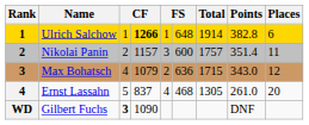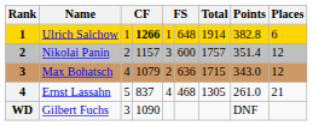 <table class="wikitable">
 <tr>
 <th>Rank</th>
 <th>Name</th>
 <th colspan=2>CF</th>
 <th colspan=2>FS</th>
 <th>Total</th>
 <th>Points</th>
 <th>Places</th>
 </tr>
 <tr bgcolor=gold>
 <td align=center><strong>1</strong></td>
 <td> <a href='#'>Ulrich Salchow</a></td>
 <td>1</td>
 <td><strong>1266</strong></td>
 <td>1</td>
 <td>648</td>
 <td>1914</td>
 <td>382.8</td>
 <td>6</td>
 </tr>
 <tr bgcolor=silver>
 <td align=center><strong>2</strong></td>
 <td> <a href='#'>Nikolai Panin</a></td>
 <td>2</td>
 <td>1157</td>
 <td>3</td>
 <td>600</td>
 <td>1757</td>
 <td>351.4</td>
-<td>11</td>
+<td>12</td>
 </tr>
 <tr bgcolor=cc9966>
 <td align=center><strong>3</strong></td>
 <td> <a href='#'>Max Bohatsch</a></td>
 <td>4</td>
 <td>1079</td>
 <td>2</td>
 <td>636</td>
 <td>1715</td>
 <td>343.0</td>
 <td>12</td>
 </tr>
 <tr>
 <th>4</th>
 <td> <a href='#'>Ernst Lassahn</a></td>
 <td>5</td>
 <td>837</td>
 <td>4</td>
 <td>468</td>
 <td>1305</td>
 <td>261.0</td>
-<td>20</td>
+<td>21</td>
 </tr>
 <tr>
 <th>WD</th>
 <td> <a href='#'>Gilbert Fuchs</a></td>
-<td><strong>3</strong></td>
+<td>3</td>
 <td>1090</td>
 <td></td>
 <td></td>
 <td></td>
 <td>DNF</td>
 <td></td>
 </tr>
 </table>
